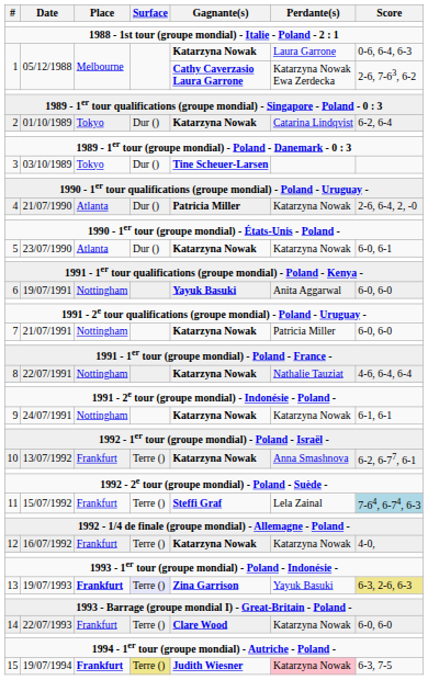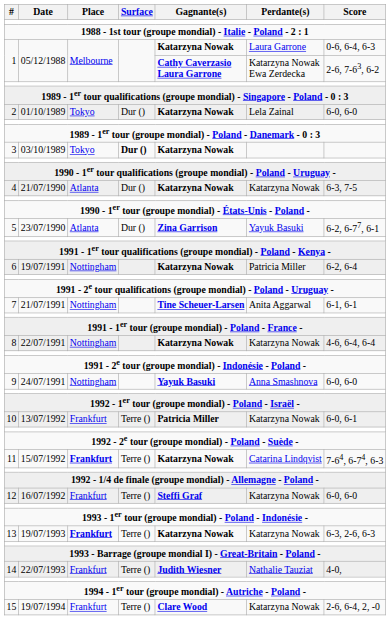 <table class="wikitable sortable">
 <tr>
 <th>#</th>
 <th><strong>Date</strong></th>
 <th><strong>Place</strong></th>
 <th><a href='#'>Surface</a></th>
 <th><strong>Gagnante(s)</strong></th>
 <th><strong>Perdante(s)</strong></th>
 <th><strong>Score</strong></th>
 </tr>
 <tr>
 <td colspan=8 style="background-color:#FFFFFF;"></td>
 </tr>
 <tr>
 <td colspan=8 style="text-align:center;"><strong>1988 - 1st tour (groupe mondial) - <a href='#'>Italie</a> - <a href='#'>Poland</a> - 2 : 1</strong></td>
 </tr>
 <tr>
 <td rowspan=2 style="text-align:right;">1</td>
 <td rowspan=2 style="text-align:right;">05/12/1988</td>
 <td rowspan=2> <a href='#'>Melbourne</a></td>
 <td rowspan=2></td>
 <td><strong> Katarzyna Nowak</strong></td>
 <td> <a href='#'>Laura Garrone</a></td>
 <td>0-6, 6-4, 6-3</td>
 </tr>
 <tr>
 <td><strong> <a href='#'>Cathy Caverzasio</a><br> <a href='#'>Laura Garrone</a></strong></td>
 <td> Katarzyna Nowak<br> Ewa Zerdecka</td>
 <td>2-6, 7-6<sup>3</sup>, 6-2</td>
 </tr>
 <tr>
 <td colspan=8 style="background-color:#FFFFFF;"></td>
 </tr>
 <tr style="background-color:#EFEFEF;">
 <td colspan=8 style="text-align:center;"><strong>1989 - 1<sup>er</sup> tour qualifications (groupe mondial) - <a href='#'>Singapore</a> - <a href='#'>Poland</a> - 0 : 3</strong></td>
 </tr>
 <tr style="background-color:#EFEFEF;">
 <td style="text-align:right;">2</td>
 <td style="text-align:right;">01/10/1989</td>
 <td> <a href='#'>Tokyo</a></td>
 <td>Dur ()</td>
 <td><strong> Katarzyna Nowak</strong></td>
-<td> <a href='#'>Catarina Lindqvist</a></td>
-<td>6-2, 6-4</td>
+<td> Lela Zainal</td>
+<td>6-0, 6-0</td>
 </tr>
 <tr>
 <td colspan=8 style="background-color:#FFFFFF;"></td>
 </tr>
 <tr>
 <td colspan=8 style="text-align:center;"><strong>1989 - 1<sup>er</sup> tour (groupe mondial) - <a href='#'>Poland</a> - <a href='#'>Danemark</a> - 0 : 3</strong></td>
 </tr>
 <tr>
 <td style="text-align:right;">3</td>
 <td style="text-align:right;">03/10/1989</td>
 <td> <a href='#'>Tokyo</a></td>
-<td>Dur ()</td>
-<td><strong> <a href='#'>Tine Scheuer-Larsen</a></strong></td>
+<td><strong>Dur ()</strong></td>
+<td><strong> Katarzyna Nowak</strong></td>
 <td><br></td>
 </tr>
 <tr>
 <td colspan=8 style="background-color:#FFFFFF;"></td>
 </tr>
 <tr style="background-color:#EFEFEF;">
 <td colspan=8 style="text-align:center;"><strong>1990 - 1<sup>er</sup> tour qualifications (groupe mondial) - <a href='#'>Poland</a> - <a href='#'>Uruguay</a> - </strong></td>
 </tr>
 <tr style="background-color:#EFEFEF;">
 <td style="text-align:right;">4</td>
 <td style="text-align:right;">21/07/1990</td>
 <td> <a href='#'>Atlanta</a></td>
 <td>Dur ()</td>
-<td><strong> Patricia Miller</strong></td>
+<td><strong> Katarzyna Nowak</strong></td>
 <td> Katarzyna Nowak</td>
-<td>2-6, 6-4, 2, -0</td>
+<td>6-3, 7-5</td>
 </tr>
 <tr>
 <td colspan=8 style="background-color:#FFFFFF;"></td>
 </tr>
 <tr>
 <td colspan=8 style="text-align:center;"><strong>1990 - 1<sup>er</sup> tour (groupe mondial) - <a href='#'>États-Unis</a> - <a href='#'>Poland</a> - </strong></td>
 </tr>
 <tr>
 <td style="text-align:right;">5</td>
 <td style="text-align:right;">23/07/1990</td>
 <td> <a href='#'>Atlanta</a></td>
 <td>Dur ()</td>
-<td><strong> Katarzyna Nowak</strong></td>
-<td> Katarzyna Nowak</td>
-<td>6-0, 6-1</td>
+<td><strong> <a href='#'>Zina Garrison</a></strong></td>
+<td> <a href='#'>Yayuk Basuki</a></td>
+<td>6-2, 6-7<sup>7</sup>, 6-1</td>
 </tr>
 <tr>
 <td colspan=8 style="background-color:#FFFFFF;"></td>
 </tr>
 <tr style="background-color:#EFEFEF;">
 <td colspan=8 style="text-align:center;"><strong>1991 - 1<sup>er</sup> tour qualifications (groupe mondial) - <a href='#'>Poland</a> - <a href='#'>Kenya</a> - </strong></td>
 </tr>
 <tr style="background-color:#EFEFEF;">
 <td style="text-align:right;">6</td>
 <td style="text-align:right;">19/07/1991</td>
 <td> <a href='#'>Nottingham</a></td>
 <td></td>
-<td><strong> <a href='#'>Yayuk Basuki</a></strong></td>
-<td> Anita Aggarwal</td>
-<td>6-0, 6-0</td>
+<td><strong> Katarzyna Nowak</strong></td>
+<td> Patricia Miller</td>
+<td>6-2, 6-4</td>
 </tr>
 <tr>
 <td colspan=8 style="background-color:#FFFFFF;"></td>
 </tr>
 <tr>
 <td colspan=8 style="text-align:center;"><strong>1991 - 2<sup>e</sup> tour qualifications (groupe mondial) - <a href='#'>Poland</a> - <a href='#'>Uruguay</a> - </strong></td>
 </tr>
 <tr>
 <td style="text-align:right;">7</td>
 <td style="text-align:right;">21/07/1991</td>
 <td> <a href='#'>Nottingham</a></td>
 <td></td>
-<td><strong> Katarzyna Nowak</strong></td>
-<td> Patricia Miller</td>
-<td>6-0, 6-0</td>
+<td><strong> <a href='#'>Tine Scheuer-Larsen</a></strong></td>
+<td> Anita Aggarwal</td>
+<td>6-1, 6-1</td>
 </tr>
 <tr>
 <td colspan=8 style="background-color:#FFFFFF;"></td>
 </tr>
 <tr style="background-color:#EFEFEF;">
 <td colspan=8 style="text-align:center;"><strong>1991 - 1<sup>er</sup> tour (groupe mondial) - <a href='#'>Poland</a> - <a href='#'>France</a> - </strong></td>
 </tr>
 <tr style="background-color:#EFEFEF;">
 <td style="text-align:right;">8</td>
 <td style="text-align:right;">22/07/1991</td>
 <td> <a href='#'>Nottingham</a></td>
 <td></td>
 <td><strong> Katarzyna Nowak</strong></td>
-<td> <a href='#'>Nathalie Tauziat</a></td>
+<td> Katarzyna Nowak</td>
 <td>4-6, 6-4, 6-4</td>
 </tr>
 <tr>
 <td colspan=8 style="background-color:#FFFFFF;"></td>
 </tr>
 <tr>
 <td colspan=8 style="text-align:center;"><strong>1991 - 2<sup>e</sup> tour (groupe mondial) - <a href='#'>Indonésie</a> - <a href='#'>Poland</a> - </strong></td>
 </tr>
 <tr>
 <td style="text-align:right;">9</td>
 <td style="text-align:right;">24/07/1991</td>
 <td> <a href='#'>Nottingham</a></td>
 <td></td>
-<td><strong> Katarzyna Nowak</strong></td>
-<td> Katarzyna Nowak</td>
-<td>6-1, 6-1</td>
+<td><strong> <a href='#'>Yayuk Basuki</a></strong></td>
+<td> <a href='#'>Anna Smashnova</a></td>
+<td>6-0, 6-0</td>
 </tr>
 <tr>
 <td colspan=8 style="background-color:#FFFFFF;"></td>
 </tr>
 <tr style="background-color:#EFEFEF;">
 <td colspan=8 style="text-align:center;"><strong>1992 - 1<sup>er</sup> tour (groupe mondial) - <a href='#'>Poland</a> - <a href='#'>Israël</a> - </strong></td>
 </tr>
 <tr style="background-color:#EFEFEF;">
 <td style="text-align:right;">10</td>
 <td style="text-align:right;">13/07/1992</td>
 <td> <a href='#'>Frankfurt</a></td>
 <td>Terre ()</td>
-<td><strong> Katarzyna Nowak</strong></td>
-<td> <a href='#'>Anna Smashnova</a></td>
-<td>6-2, 6-7<sup>7</sup>, 6-1</td>
+<td><strong> Patricia Miller</strong></td>
+<td> Katarzyna Nowak</td>
+<td>6-0, 6-1</td>
 </tr>
 <tr>
 <td colspan=8 style="background-color:#FFFFFF;"></td>
 </tr>
 <tr>
 <td colspan=8 style="text-align:center;"><strong>1992 - 2<sup>e</sup> tour (groupe mondial) - <a href='#'>Poland</a> - <a href='#'>Suède</a> - </strong></td>
 </tr>
 <tr>
 <td style="text-align:right;">11</td>
 <td style="text-align:right;">15/07/1992</td>
-<td> <a href='#'>Frankfurt</a></td>
+<td><strong> <a href='#'>Frankfurt</a></strong></td>
 <td>Terre ()</td>
-<td><strong> <a href='#'>Steffi Graf</a></strong></td>
-<td> Lela Zainal</td>
-<td style="background: lightblue;">7-6<sup>4</sup>, 6-7<sup>4</sup>, 6-3</td>
+<td><strong> Katarzyna Nowak</strong></td>
+<td> <a href='#'>Catarina Lindqvist</a></td>
+<td>7-6<sup>4</sup>, 6-7<sup>4</sup>, 6-3</td>
 </tr>
 <tr>
 <td colspan=8 style="background-color:#FFFFFF;"></td>
 </tr>
 <tr style="background-color:#EFEFEF;">
 <td colspan=8 style="text-align:center;"><strong>1992 - 1/4 de finale (groupe mondial) - <a href='#'>Allemagne</a> - <a href='#'>Poland</a> - </strong></td>
 </tr>
 <tr style="background-color:#EFEFEF;">
 <td style="text-align:right;">12</td>
 <td style="text-align:right;">16/07/1992</td>
 <td> <a href='#'>Frankfurt</a></td>
 <td>Terre ()</td>
-<td><strong> Katarzyna Nowak</strong></td>
+<td><strong> <a href='#'>Steffi Graf</a></strong></td>
 <td> Katarzyna Nowak</td>
-<td>4-0, </td>
+<td>6-0, 6-0</td>
 </tr>
 <tr>
 <td colspan=8 style="background-color:#FFFFFF;"></td>
 </tr>
 <tr>
 <td colspan=8 style="text-align:center;"><strong>1993 - 1<sup>er</sup> tour (groupe mondial) - <a href='#'>Poland</a> - <a href='#'>Indonésie</a> - </strong></td>
 </tr>
 <tr>
 <td style="text-align:right;">13</td>
 <td style="text-align:right;">19/07/1993</td>
 <td><strong> <a href='#'>Frankfurt</a></strong></td>
-<td style="background: lavender;">Terre ()</td>
-<td><strong> <a href='#'>Zina Garrison</a></strong></td>
-<td> <a href='#'>Yayuk Basuki</a></td>
-<td style="background: khaki;">6-3, 2-6, 6-3</td>
+<td>Terre ()</td>
+<td><strong> Katarzyna Nowak</strong></td>
+<td> Katarzyna Nowak</td>
+<td>6-3, 2-6, 6-3</td>
 </tr>
 <tr>
 <td colspan=8 style="background-color:#FFFFFF;"></td>
 </tr>
 <tr style="background-color:#EFEFEF;">
 <td colspan=8 style="text-align:center;"><strong>1993 -  Barrage (groupe mondial I) - <a href='#'>Great-Britain</a> - <a href='#'>Poland</a> - </strong></td>
 </tr>
 <tr style="background-color:#EFEFEF;">
 <td style="text-align:right;">14</td>
 <td style="text-align:right;">22/07/1993</td>
 <td> <a href='#'>Frankfurt</a></td>
 <td>Terre ()</td>
-<td><strong> <a href='#'>Clare Wood</a></strong></td>
-<td> Katarzyna Nowak</td>
-<td>6-0, 6-0</td>
+<td><strong> <a href='#'>Judith Wiesner</a></strong></td>
+<td> <a href='#'>Nathalie Tauziat</a></td>
+<td>4-0, </td>
 </tr>
 <tr>
 <td colspan=8 style="background-color:#FFFFFF;"></td>
 </tr>
 <tr>
 <td colspan=8 style="text-align:center;"><strong>1994 - 1<sup>er</sup> tour (groupe mondial) - <a href='#'>Autriche</a> - <a href='#'>Poland</a> - </strong></td>
 </tr>
 <tr>
 <td style="text-align:right;">15</td>
 <td style="text-align:right;">19/07/1994</td>
-<td><strong> <a href='#'>Frankfurt</a></strong></td>
-<td style="background: khaki;">Terre ()</td>
-<td><strong> <a href='#'>Judith Wiesner</a></strong></td>
-<td style="background: pink;"> Katarzyna Nowak</td>
-<td>6-3, 7-5</td>
+<td> <a href='#'>Frankfurt</a></td>
+<td>Terre ()</td>
+<td><strong> <a href='#'>Clare Wood</a></strong></td>
+<td> Katarzyna Nowak</td>
+<td>2-6, 6-4, 2, -0</td>
 </tr>
 </table>
